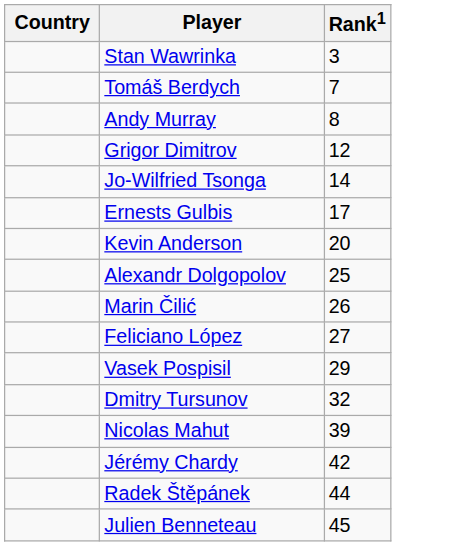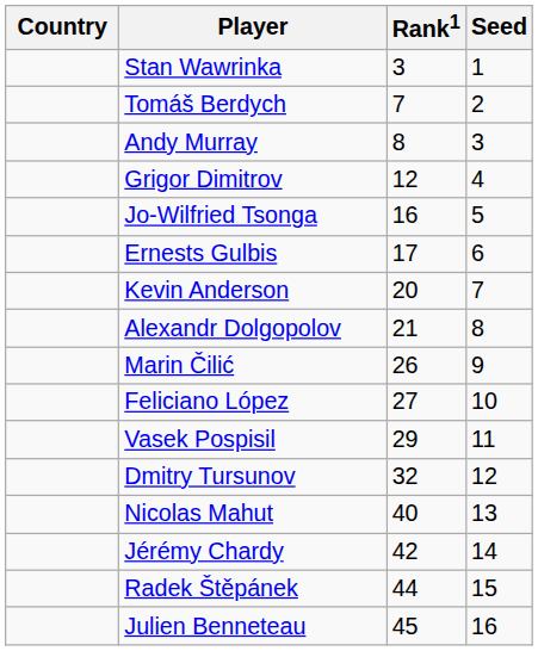 <table class="wikitable" border="1">
 <tr>
 <th width="70">Country</th>
 <th width="175">Player</th>
 <th>Rank<sup>1</sup></th>
+<th>Seed</th>
 </tr>
 <tr>
 <td></td>
 <td><a href='#'>Stan Wawrinka</a></td>
 <td>3</td>
+<td>1</td>
 </tr>
 <tr>
 <td></td>
 <td><a href='#'>Tomáš Berdych</a></td>
 <td>7</td>
+<td>2</td>
 </tr>
 <tr>
 <td></td>
 <td><a href='#'>Andy Murray</a></td>
 <td>8</td>
+<td>3</td>
 </tr>
 <tr>
 <td></td>
 <td><a href='#'>Grigor Dimitrov</a></td>
 <td>12</td>
+<td>4</td>
 </tr>
 <tr>
 <td></td>
 <td><a href='#'>Jo-Wilfried Tsonga</a></td>
-<td>14</td>
+<td>16</td>
+<td>5</td>
 </tr>
 <tr>
 <td></td>
 <td><a href='#'>Ernests Gulbis</a></td>
 <td>17</td>
+<td>6</td>
 </tr>
 <tr>
 <td></td>
 <td><a href='#'>Kevin Anderson</a></td>
 <td>20</td>
+<td>7</td>
 </tr>
 <tr>
 <td></td>
 <td><a href='#'>Alexandr Dolgopolov</a></td>
-<td>25</td>
+<td>21</td>
+<td>8</td>
 </tr>
 <tr>
 <td></td>
 <td><a href='#'>Marin Čilić</a></td>
 <td>26</td>
+<td>9</td>
 </tr>
 <tr>
 <td></td>
 <td><a href='#'>Feliciano López</a></td>
 <td>27</td>
+<td>10</td>
 </tr>
 <tr>
 <td></td>
 <td><a href='#'>Vasek Pospisil</a></td>
 <td>29</td>
+<td>11</td>
 </tr>
 <tr>
 <td></td>
 <td><a href='#'>Dmitry Tursunov</a></td>
 <td>32</td>
+<td>12</td>
 </tr>
 <tr>
 <td></td>
 <td><a href='#'>Nicolas Mahut</a></td>
-<td>39</td>
+<td>40</td>
+<td>13</td>
 </tr>
 <tr>
 <td></td>
 <td><a href='#'>Jérémy Chardy</a></td>
 <td>42</td>
+<td>14</td>
 </tr>
 <tr>
 <td></td>
 <td><a href='#'>Radek Štěpánek</a></td>
 <td>44</td>
+<td>15</td>
 </tr>
 <tr>
 <td></td>
 <td><a href='#'>Julien Benneteau</a></td>
 <td>45</td>
+<td>16</td>
 </tr>
 </table>
